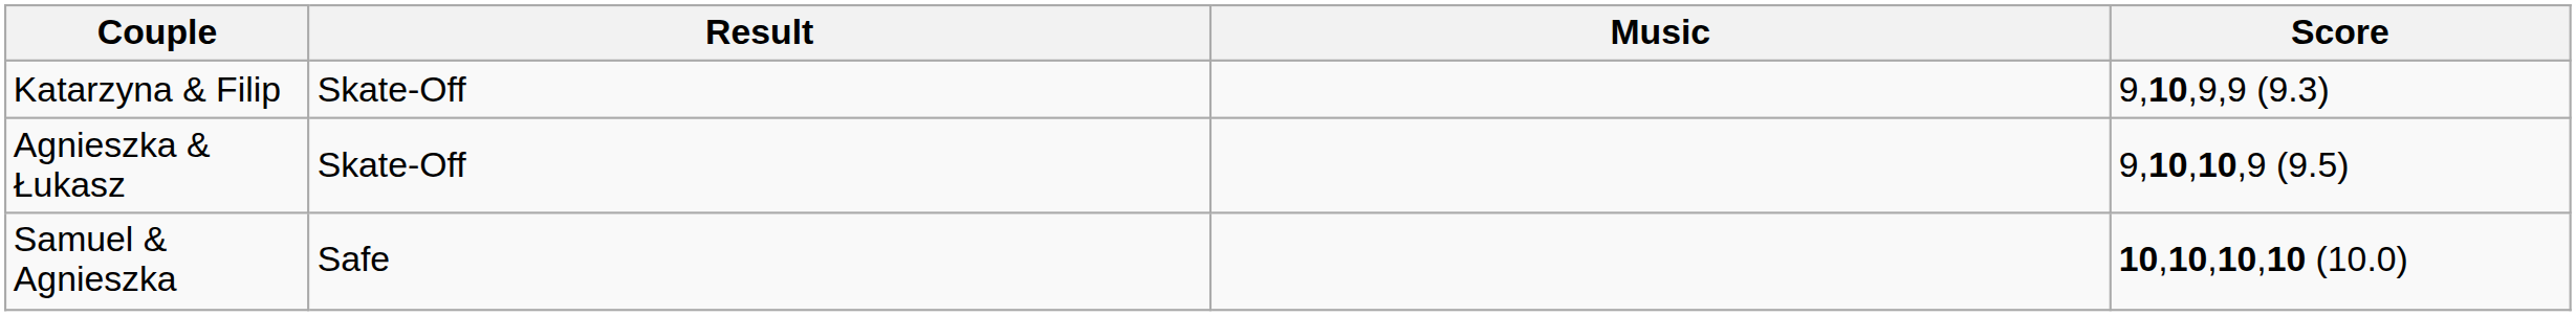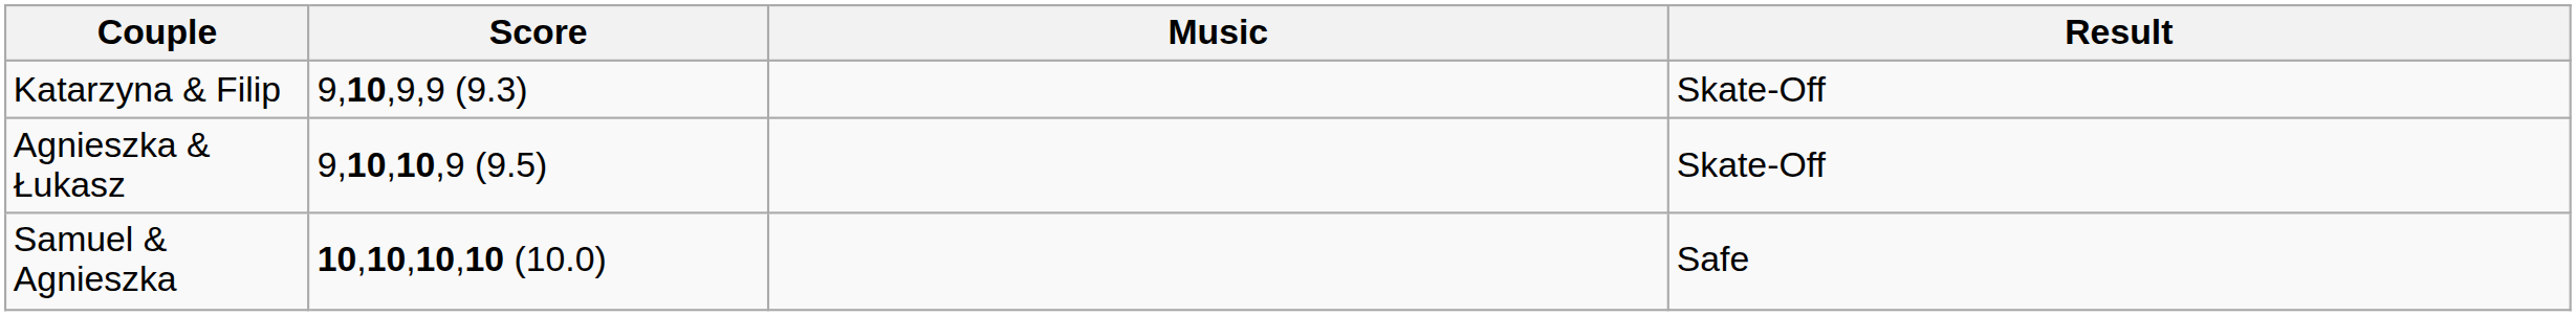 <table class="wikitable">
 <tr>
 <th style="width:130px;">Couple</th>
+<th style="width:200px;">Score</th>
+<th style="width:400px;">Music</th>
 <th style="width:400px;">Result</th>
-<th style="width:400px;">Music</th>
-<th style="width:200px;">Score</th>
 </tr>
 <tr>
 <td rowspan="1">Katarzyna & Filip</td>
+<td>9,<strong>10</strong>,9,9 (9.3)</td>
+<td></td>
 <td rowspan="1">Skate-Off</td>
-<td></td>
-<td>9,<strong>10</strong>,9,9 (9.3)</td>
 </tr>
 <tr>
 <td rowspan="1">Agnieszka & Łukasz</td>
+<td>9,<strong>10</strong>,<strong>10</strong>,9 (9.5)</td>
+<td></td>
 <td rowspan="1">Skate-Off</td>
-<td></td>
-<td>9,<strong>10</strong>,<strong>10</strong>,9 (9.5)</td>
 </tr>
 <tr>
 <td rowspan="1">Samuel & Agnieszka</td>
+<td><strong>10</strong>,<strong>10</strong>,<strong>10</strong>,<strong>10</strong> (10.0)</td>
+<td></td>
 <td rowspan="1">Safe</td>
-<td></td>
-<td><strong>10</strong>,<strong>10</strong>,<strong>10</strong>,<strong>10</strong> (10.0)</td>
 </tr>
 </table>
